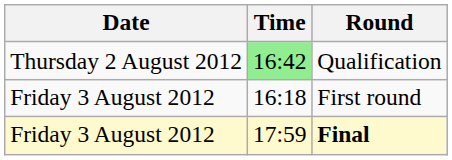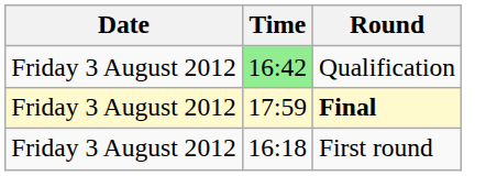 <table class="wikitable">
 <tr>
 <th>Date</th>
 <th>Time</th>
 <th>Round</th>
 </tr>
 <tr>
-<td>Thursday 2 August 2012</td>
+<td>Friday 3 August 2012</td>
 <td style="background: lightgreen;">16:42</td>
 <td>Qualification</td>
+</tr>
+<tr>
+<td style=background:lemonchiffon>Friday 3 August 2012</td>
+<td style=background:lemonchiffon>17:59</td>
+<td style=background:lemonchiffon><strong>Final</strong></td>
 </tr>
 <tr>
 <td>Friday 3 August 2012</td>
 <td>16:18</td>
 <td>First round</td>
 </tr>
-<tr>
-<td style=background:lemonchiffon>Friday 3 August 2012</td>
-<td style=background:lemonchiffon>17:59</td>
-<td style=background:lemonchiffon><strong>Final</strong></td>
-</tr>
 </table>
